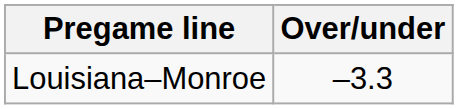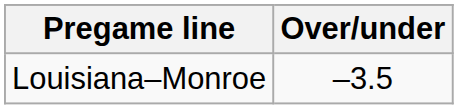 <table class="wikitable" style="margin-right: auto; margin-right: auto; border: none;">
 <tr align="center">
 <th style=>Pregame line</th>
 <th style=>Over/under</th>
 </tr>
 <tr align="center">
 <td>Louisiana–Monroe</td>
-<td>–3.3</td>
+<td>–3.5</td>
 </tr>
 </table>
